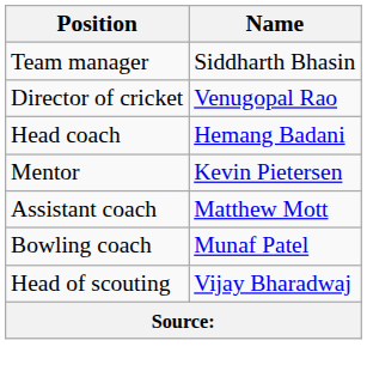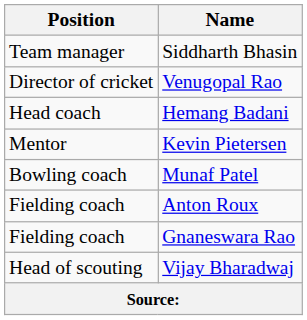 <table class="wikitable">
 <tr>
 <th>Position</th>
 <th>Name</th>
 </tr>
 <tr>
 <td>Team manager</td>
 <td>Siddharth Bhasin</td>
 </tr>
 <tr>
 <td>Director of cricket</td>
 <td><a href='#'>Venugopal Rao</a></td>
 </tr>
 <tr>
 <td>Head coach</td>
 <td><a href='#'>Hemang Badani</a></td>
 </tr>
 <tr>
 <td>Mentor</td>
 <td><a href='#'>Kevin Pietersen</a></td>
 </tr>
 <tr>
-<td>Assistant coach</td>
-<td><a href='#'>Matthew Mott</a></td>
+<td>Bowling coach</td>
+<td><a href='#'>Munaf Patel</a></td>
 </tr>
 <tr>
-<td>Bowling coach</td>
-<td><a href='#'>Munaf Patel</a></td>
+<td>Fielding coach</td>
+<td><a href='#'>Anton Roux</a></td>
+</tr>
+<tr>
+<td>Fielding coach</td>
+<td><a href='#'>Gnaneswara Rao</a></td>
 </tr>
 <tr>
 <td>Head of scouting</td>
 <td><a href='#'>Vijay Bharadwaj</a></td>
 </tr>
 <tr>
 <th colspan="2" style="text-align center;"><small>Source:</small> </th>
 </tr>
 </table>
